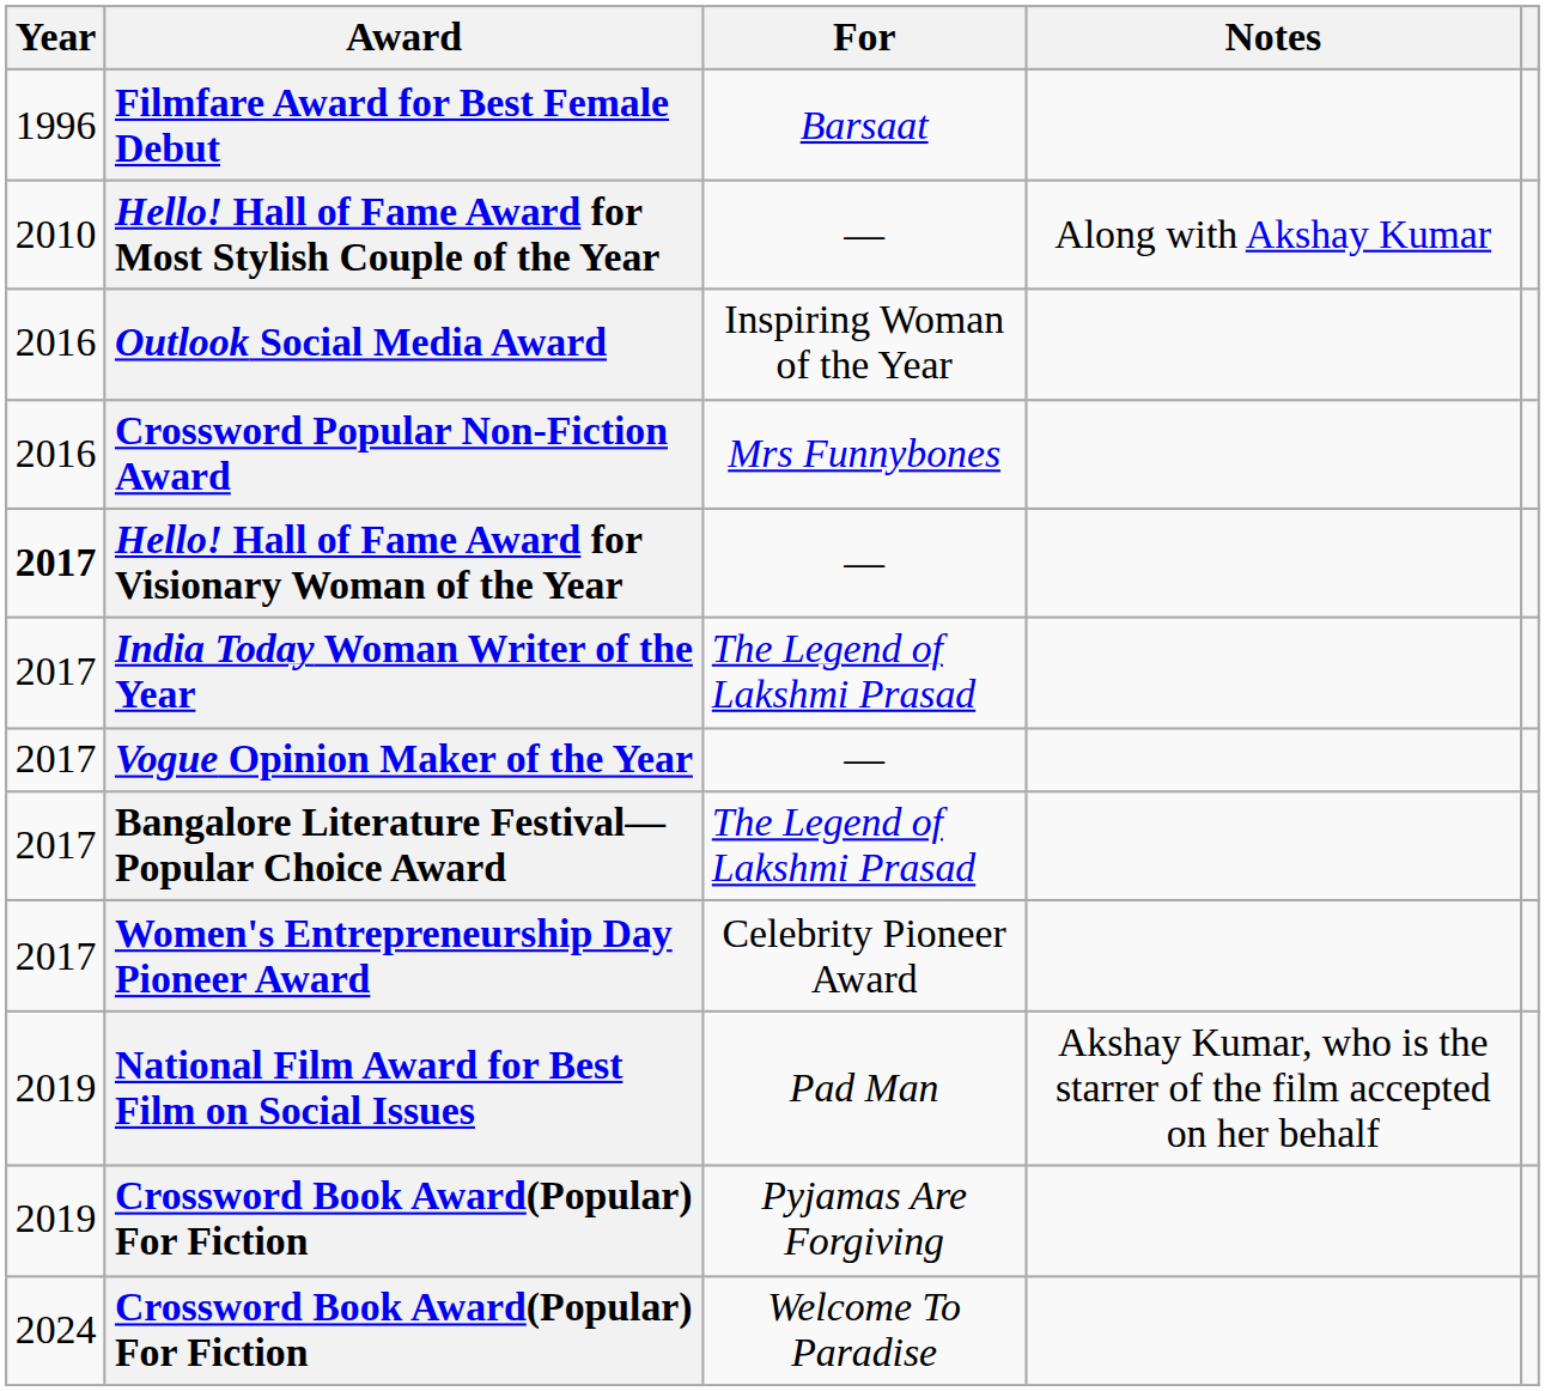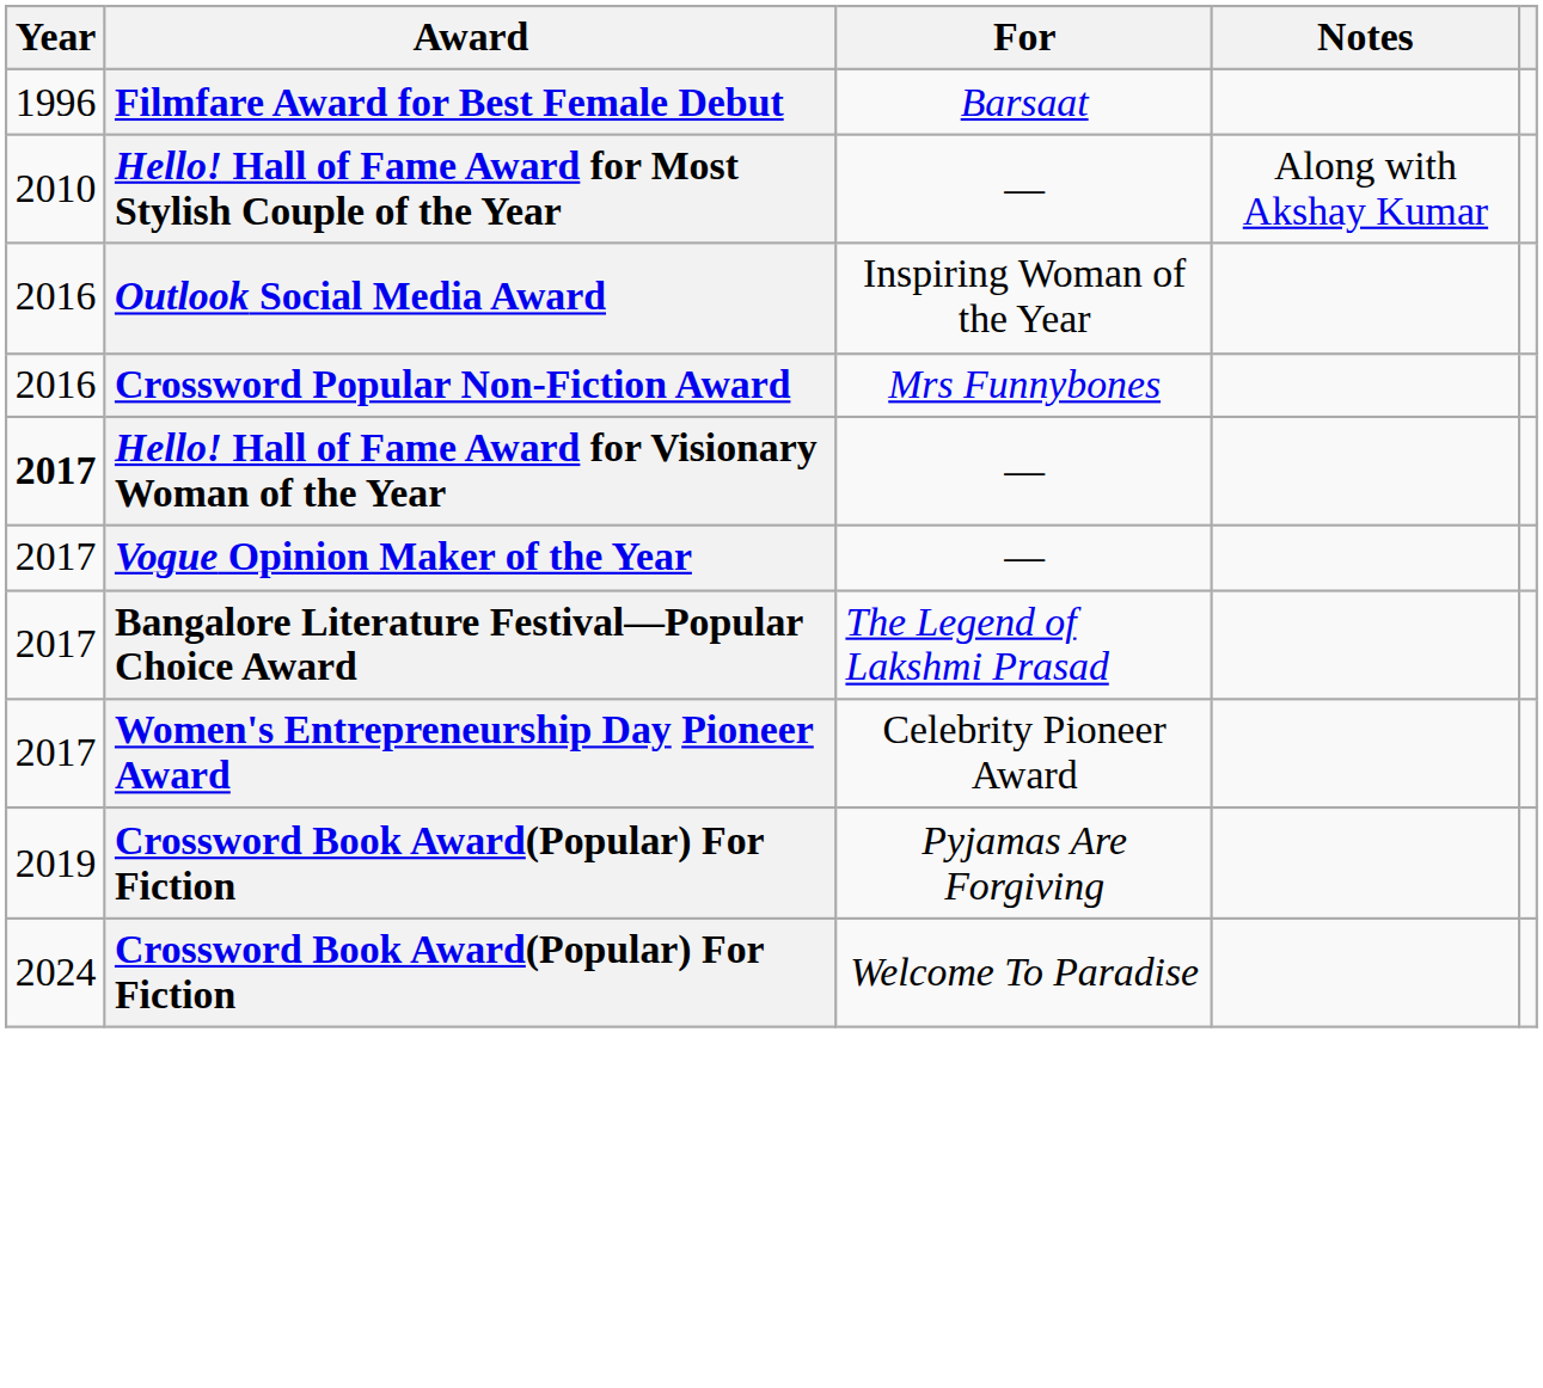 <table class="wikitable sortable plainrowheaders">
 <tr>
 <th scope="col">Year</th>
 <th scope="col">Award</th>
 <th scope="col">For</th>
 <th scope="col" class="unsortable">Notes</th>
 <th scope="col" class="unsortable"></th>
 </tr>
 <tr>
 <td style="text-align:center;">1996</td>
 <th scope="row" style="text-align:left;"><a href='#'>Filmfare Award for Best Female Debut</a></th>
 <td style="text-align:center;"><em><a href='#'>Barsaat</a></em></td>
 <td style="text-align:center;"></td>
 <td style="text-align:center;"></td>
 </tr>
 <tr>
 <td style="text-align:center;">2010</td>
 <th scope="row" style="text-align:left;"><a href='#'><em>Hello!</em> Hall of Fame Award</a> for Most Stylish Couple of the Year</th>
 <td style="text-align:center;">—</td>
 <td style="text-align:center;">Along with <a href='#'>Akshay Kumar</a></td>
 <td style="text-align:center;"></td>
 </tr>
 <tr>
 <td style="text-align:center;">2016</td>
 <th scope="row" style="text-align:left;"><a href='#'><em>Outlook</em> Social Media Award</a></th>
 <td style="text-align:center;">Inspiring Woman of the Year</td>
 <td style="text-align:center;"></td>
 <td style="text-align:center;"></td>
 </tr>
 <tr>
 <td style="text-align:center;">2016</td>
 <th scope="row" style="text-align:left;"><a href='#'>Crossword Popular Non-Fiction Award</a></th>
 <td style="text-align:center;"><em><a href='#'>Mrs Funnybones</a></em></td>
 <td style="text-align:center;"></td>
 <td style="text-align:center;"></td>
 </tr>
 <tr>
 <td style="text-align:center;"><strong>2017</strong></td>
 <th scope="row" style="text-align:left;"><a href='#'><em>Hello!</em> Hall of Fame Award</a> for Visionary Woman of the Year</th>
 <td style="text-align:center;">—</td>
 <td style="text-align:center;"></td>
 <td style="text-align:center;"></td>
 </tr>
 <tr>
 <td style="text-align:center;">2017</td>
-<th scope="row" style="text-align:left;"><a href='#'><em>India Today</em> Woman Writer of the Year</a></th>
-<td><em><a href='#'>The Legend of Lakshmi Prasad</a></em></td>
-<td style="text-align:center;"></td>
-<td style="text-align:center;"></td>
-</tr>
-<tr>
-<td style="text-align:center;">2017</td>
 <th scope="row" style="text-align:left;"><a href='#'><em>Vogue</em> Opinion Maker of the Year</a></th>
 <td style="text-align:center;">—</td>
 <td style="text-align:center;"></td>
 <td style="text-align:center;"></td>
 </tr>
 <tr>
 <td style="text-align:center;">2017</td>
 <th scope="row" style="text-align:left;">Bangalore Literature Festival—Popular Choice Award</th>
 <td><em><a href='#'>The Legend of Lakshmi Prasad</a></em></td>
 <td style="text-align:center;"></td>
 <td style="text-align:center;"></td>
 </tr>
 <tr>
 <td style="text-align:center;">2017</td>
 <th scope="row" style="text-align:left;"><a href='#'>Women's Entrepreneurship Day</a> <a href='#'>Pioneer Award</a></th>
 <td style="text-align:center;">Celebrity Pioneer Award</td>
 <td style="text-align:center;"></td>
 <td style="text-align:center;"></td>
 </tr>
 <tr>
 <td style="text-align:center;">2019</td>
-<th scope="row" style="text-align:left;"><a href='#'>National Film Award for Best Film on Social Issues</a></th>
-<td style="text-align:center;"><em>Pad Man</em></td>
-<td style="text-align:center;">Akshay Kumar, who is the starrer of the film accepted on her behalf</td>
-<td style="text-align:center;"></td>
-</tr>
-<tr>
-<td style="text-align:center;">2019</td>
 <th scope="row" style="text-align:left;"><a href='#'>Crossword Book Award</a>(Popular) For Fiction</th>
 <td style="text-align:center;"><em>Pyjamas Are Forgiving</em></td>
 <td style="text-align:center;"></td>
 <td style="text-align:center;"></td>
 </tr>
 <tr>
 <td style="text-align:center;">2024</td>
 <th scope="row" style="text-align:left;"><a href='#'>Crossword Book Award</a>(Popular) For Fiction</th>
 <td style="text-align:center;"><em>Welcome To Paradise</em></td>
 <td style="text-align:center;"></td>
 <td style="text-align:center;"></td>
 </tr>
 </table>
